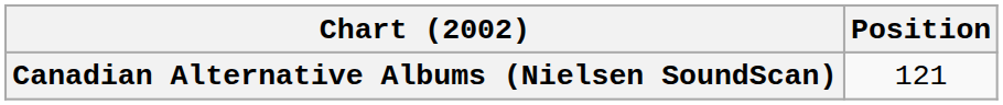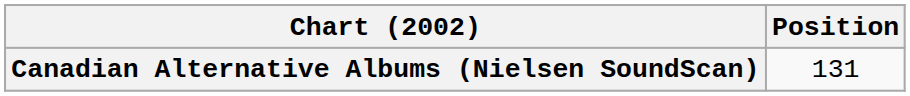 <table class="wikitable plainrowheaders">
 <tr>
 <th scope="col">Chart (2002)</th>
 <th scope="col">Position</th>
 </tr>
 <tr>
 <th scope="row">Canadian Alternative Albums (Nielsen SoundScan)</th>
-<td align=center>121</td>
+<td align=center>131</td>
 </tr>
 </table>
